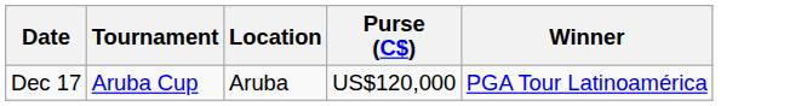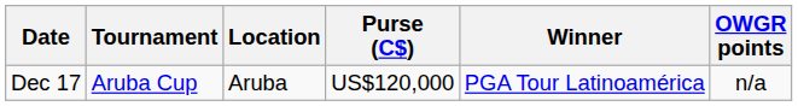 <table class="wikitable" style="font-size:95%;">
 <tr>
 <th>Date</th>
 <th>Tournament</th>
 <th>Location</th>
 <th>Purse<br>(<a href='#'>C$</a>)</th>
 <th>Winner</th>
+<th><a href='#'>OWGR</a><br>points</th>
 </tr>
 <tr>
 <td>Dec 17</td>
 <td><a href='#'>Aruba Cup</a></td>
 <td>Aruba</td>
 <td align=right>US$120,000</td>
 <td><a href='#'>PGA Tour Latinoamérica</a></td>
+<td align=center>n/a</td>
 </tr>
 </table>
